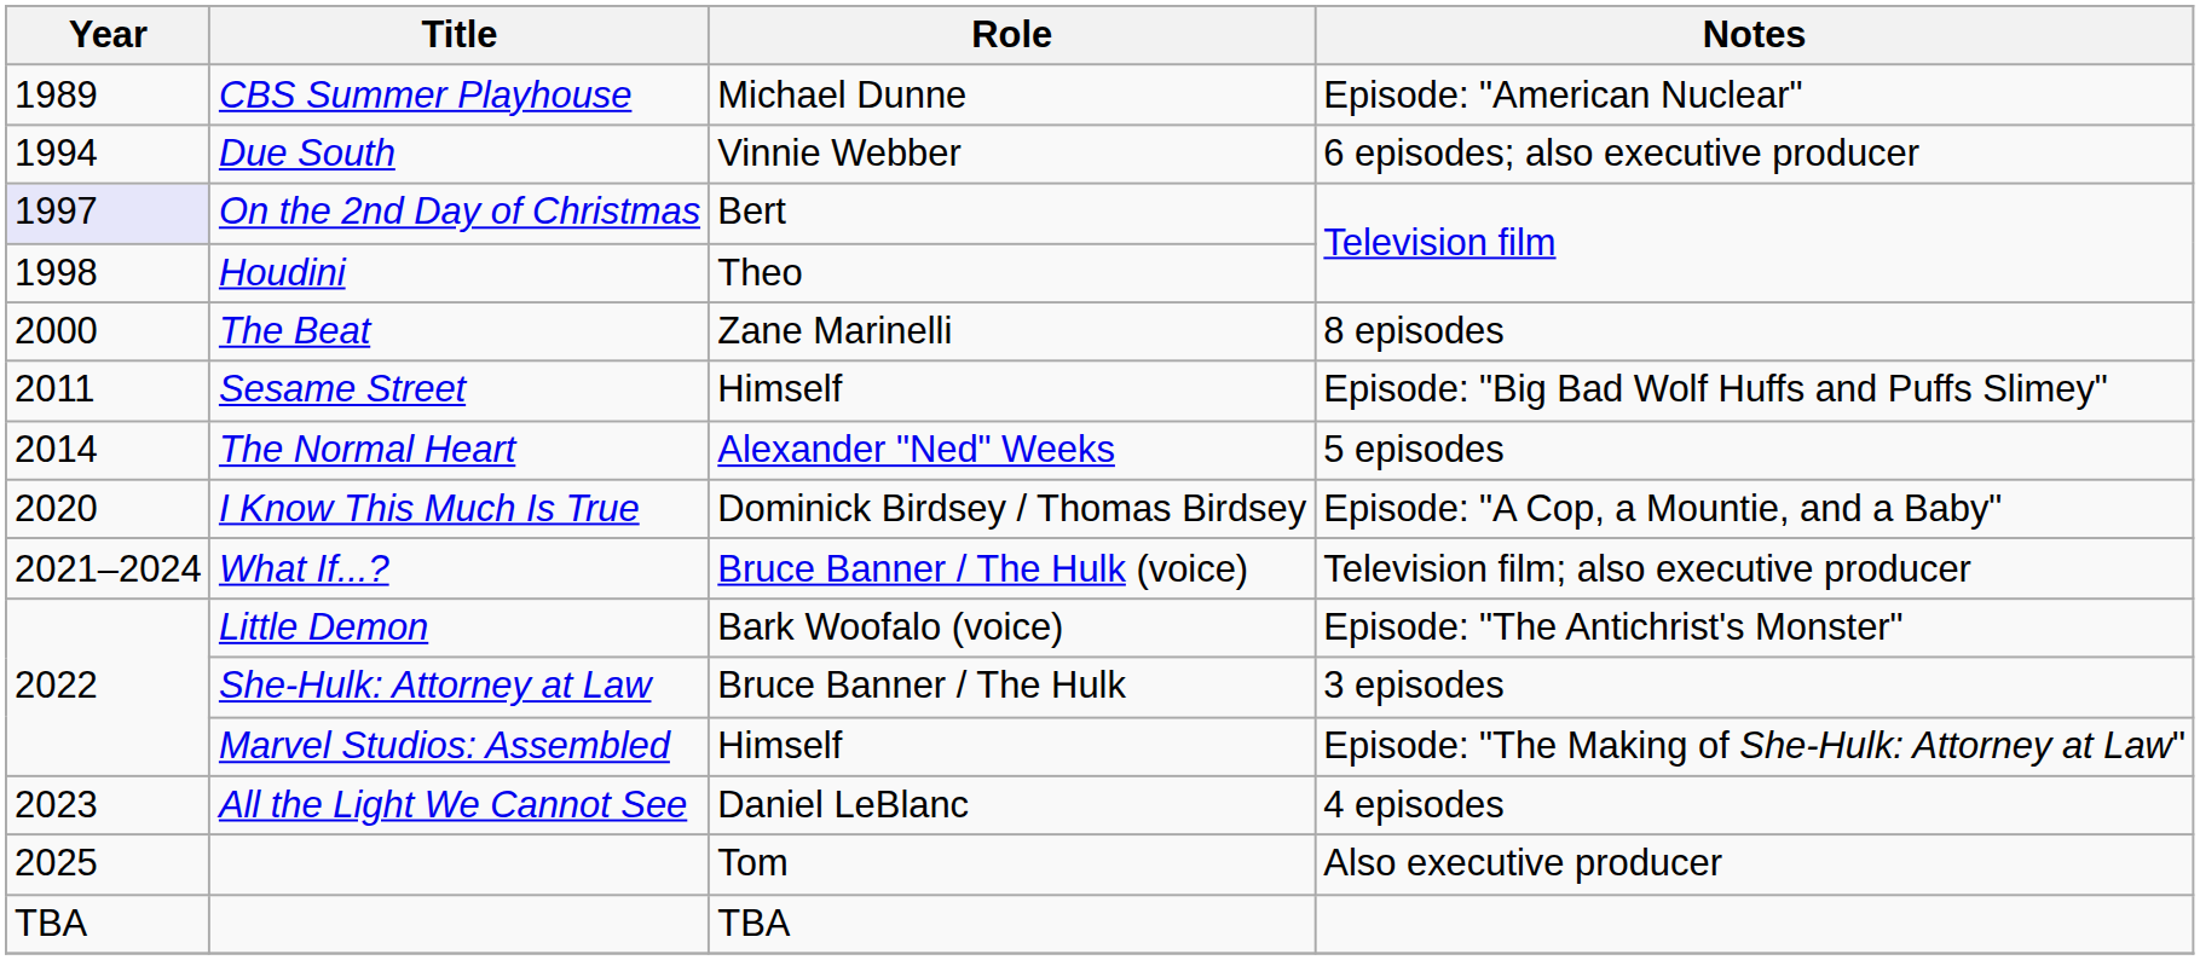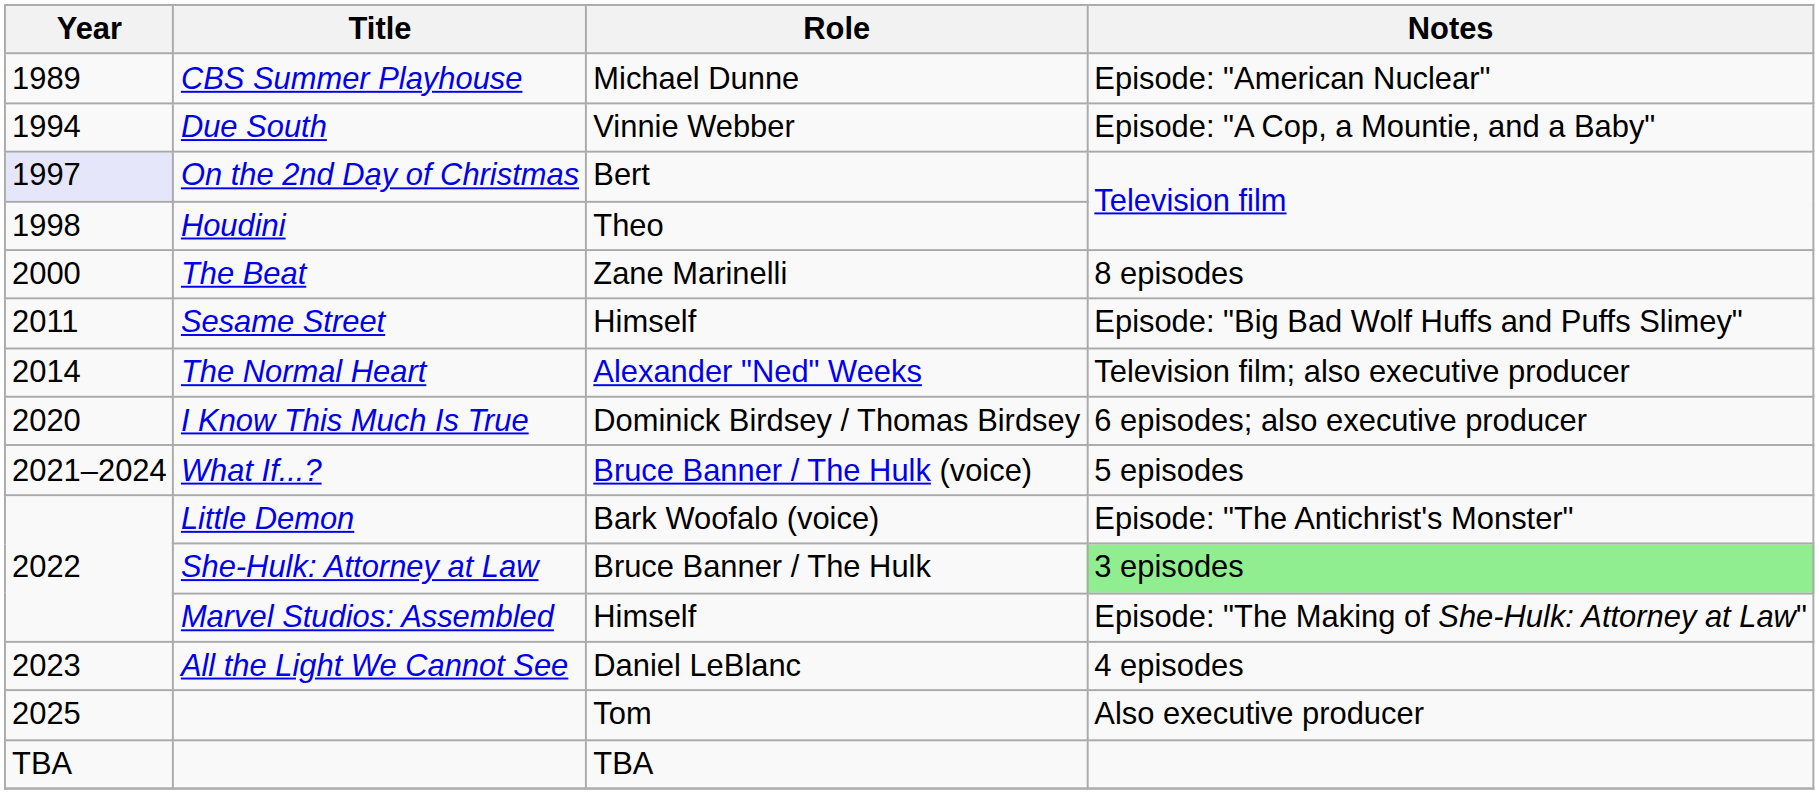 <table class="wikitable sortable">
 <tr>
 <th>Year</th>
 <th>Title</th>
 <th>Role</th>
 <th class="unsortable">Notes</th>
 </tr>
 <tr>
 <td>1989</td>
 <td><em><a href='#'>CBS Summer Playhouse</a></em></td>
 <td>Michael Dunne</td>
 <td>Episode: "American Nuclear"</td>
 </tr>
 <tr>
 <td>1994</td>
 <td><em><a href='#'>Due South</a></em></td>
 <td>Vinnie Webber</td>
-<td>6 episodes; also executive producer</td>
+<td>Episode: "A Cop, a Mountie, and a Baby"</td>
 </tr>
 <tr>
 <td style="background: lavender;">1997</td>
 <td><em><a href='#'>On the 2nd Day of Christmas</a></em></td>
 <td>Bert</td>
 <td rowspan="2"><a href='#'>Television film</a></td>
 </tr>
 <tr>
 <td>1998</td>
 <td><em><a href='#'>Houdini</a></em></td>
 <td>Theo</td>
 </tr>
 <tr>
 <td>2000</td>
 <td><em><a href='#'>The Beat</a></em></td>
 <td>Zane Marinelli</td>
 <td>8 episodes</td>
 </tr>
 <tr>
 <td>2011</td>
 <td><em><a href='#'>Sesame Street</a></em></td>
 <td>Himself</td>
 <td>Episode: "Big Bad Wolf Huffs and Puffs Slimey"</td>
 </tr>
 <tr>
 <td>2014</td>
 <td><em><a href='#'>The Normal Heart</a></em></td>
 <td><a href='#'>Alexander "Ned" Weeks</a></td>
-<td>5 episodes</td>
+<td>Television film; also executive producer</td>
 </tr>
 <tr>
 <td>2020</td>
 <td><em><a href='#'>I Know This Much Is True</a></em></td>
 <td>Dominick Birdsey / Thomas Birdsey</td>
-<td>Episode: "A Cop, a Mountie, and a Baby"</td>
+<td>6 episodes; also executive producer</td>
 </tr>
 <tr>
 <td>2021–2024</td>
 <td><em><a href='#'>What If...?</a></em></td>
 <td><a href='#'>Bruce Banner / The Hulk</a> (voice)</td>
-<td>Television film; also executive producer</td>
+<td>5 episodes</td>
 </tr>
 <tr>
 <td rowspan="3">2022</td>
 <td><em><a href='#'>Little Demon</a></em></td>
 <td>Bark Woofalo (voice)</td>
 <td>Episode: "The Antichrist's Monster"</td>
 </tr>
 <tr>
 <td><em><a href='#'>She-Hulk: Attorney at Law</a></em></td>
 <td>Bruce Banner / The Hulk</td>
-<td>3 episodes</td>
+<td style="background: lightgreen;">3 episodes</td>
 </tr>
 <tr>
 <td><em><a href='#'>Marvel Studios: Assembled</a></em></td>
 <td>Himself</td>
 <td>Episode: "The Making of <em>She-Hulk: Attorney at Law</em>"</td>
 </tr>
 <tr>
 <td>2023</td>
 <td><em><a href='#'>All the Light We Cannot See</a></em></td>
 <td>Daniel LeBlanc</td>
 <td>4 episodes</td>
 </tr>
 <tr>
 <td>2025</td>
 <td></td>
 <td>Tom</td>
 <td>Also executive producer</td>
 </tr>
 <tr>
 <td>TBA</td>
 <td></td>
 <td>TBA</td>
 <td></td>
 </tr>
 <tr>
 </tr>
 </table>
